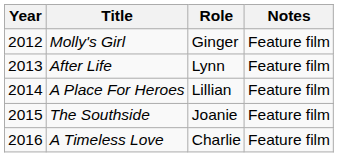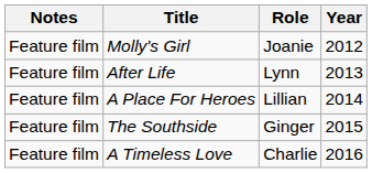 <table class="wikitable">
 <tr>
-<th>Year</th>
+<th>Notes</th>
 <th>Title</th>
 <th>Role</th>
-<th>Notes</th>
+<th>Year</th>
 </tr>
 <tr>
+<td>Feature film</td>
+<td><em>Molly's Girl</em></td>
+<td>Joanie</td>
 <td>2012</td>
-<td><em>Molly's Girl</em></td>
-<td>Ginger</td>
-<td>Feature film</td>
 </tr>
 <tr>
-<td>2013</td>
+<td>Feature film</td>
 <td><em>After Life</em></td>
 <td>Lynn</td>
-<td>Feature film</td>
+<td>2013</td>
 </tr>
 <tr>
-<td>2014</td>
+<td>Feature film</td>
 <td><em>A Place For Heroes</em></td>
 <td>Lillian</td>
-<td>Feature film</td>
+<td>2014</td>
 </tr>
 <tr>
+<td>Feature film</td>
+<td><em>The Southside</em></td>
+<td>Ginger</td>
 <td>2015</td>
-<td><em>The Southside</em></td>
-<td>Joanie</td>
-<td>Feature film</td>
 </tr>
 <tr>
-<td>2016</td>
+<td>Feature film</td>
 <td><em>A Timeless Love</em></td>
 <td>Charlie</td>
-<td>Feature film</td>
+<td>2016</td>
 </tr>
 </table>
